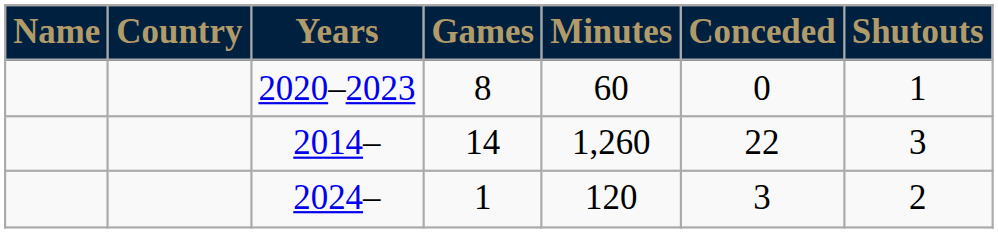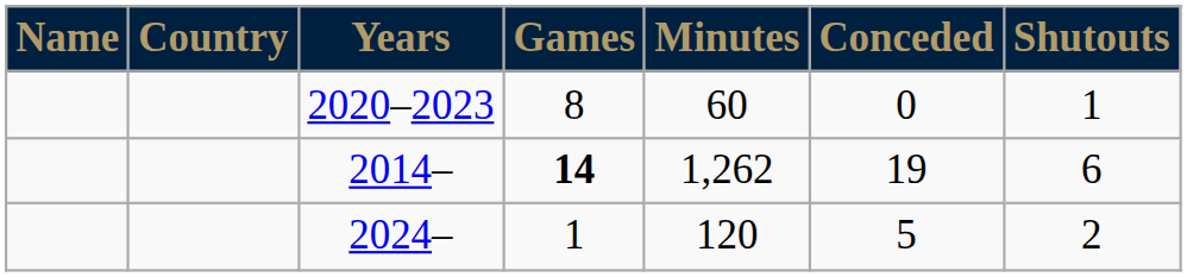 <table class="wikitable sortable" style="text-align:center;">
 <tr>
 <th style="background:#002040; color:#B19B69;" scope="col">Name</th>
 <th style="background:#002040; color:#B19B69;" scope="col">Country</th>
 <th style="background:#002040; color:#B19B69;" scope="col">Years</th>
 <th style="background:#002040; color:#B19B69;" scope="col">Games</th>
 <th style="background:#002040; color:#B19B69;" scope="col">Minutes</th>
 <th style="background:#002040; color:#B19B69;" scope="col">Conceded</th>
 <th style="background:#002040; color:#B19B69;" scope="col">Shutouts</th>
 </tr>
 <tr>
 <td align=left></td>
 <td align=left></td>
 <td><a href='#'>2020</a>–<a href='#'>2023</a></td>
 <td>8</td>
 <td>60</td>
 <td>0</td>
 <td>1</td>
 </tr>
 <tr>
 <td align=left></td>
 <td align=left></td>
 <td><a href='#'>2014</a>–</td>
-<td>14</td>
-<td>1,260</td>
-<td>22</td>
-<td>3</td>
+<td><strong>14</strong></td>
+<td>1,262</td>
+<td>19</td>
+<td>6</td>
 </tr>
 <tr>
 <td align=left></td>
 <td align=left></td>
 <td><a href='#'>2024</a>–</td>
 <td>1</td>
 <td>120</td>
-<td>3</td>
+<td>5</td>
 <td>2</td>
 </tr>
 </table>
